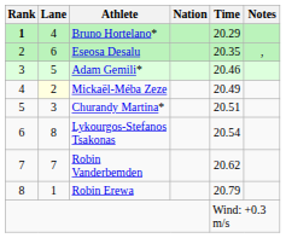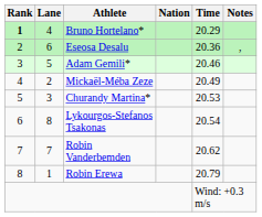 <table class="wikitable sortable" style="text-align:center;width: 60%;">
 <tr>
 <th scope="col">Rank</th>
 <th scope="col">Lane</th>
 <th scope="col">Athlete</th>
 <th scope="col">Nation</th>
 <th scope="col">Time</th>
 <th scope="col">Notes</th>
 </tr>
 <tr bgcolor=bbf3bb>
 <td><strong>1</strong></td>
 <td>4</td>
 <td align=left><a href='#'>Bruno Hortelano</a>*</td>
 <td align=left></td>
 <td>20.29</td>
 <td></td>
 </tr>
 <tr bgcolor=bbf3bb>
 <td>2</td>
 <td>6</td>
 <td align=left><a href='#'>Eseosa Desalu</a></td>
 <td align=left></td>
-<td>20.35</td>
+<td>20.36</td>
 <td>, </td>
 </tr>
 <tr bgcolor=ddffdd>
 <td>3</td>
 <td>5</td>
 <td align=left><a href='#'>Adam Gemili</a>*</td>
 <td align=left></td>
 <td>20.46</td>
 <td></td>
 </tr>
 <tr>
 <td>4</td>
-<td style="background: lightyellow;">2</td>
+<td>2</td>
 <td align=left><a href='#'>Mickaël-Méba Zeze</a></td>
 <td align=left></td>
 <td>20.49</td>
 <td></td>
 </tr>
 <tr>
 <td>5</td>
 <td>3</td>
 <td align=left><a href='#'>Churandy Martina</a>*</td>
 <td align=left></td>
-<td>20.51</td>
+<td>20.53</td>
 <td></td>
 </tr>
 <tr>
 <td>6</td>
 <td>8</td>
 <td align=left><a href='#'>Lykourgos-Stefanos Tsakonas</a></td>
 <td align=left></td>
 <td>20.54</td>
 <td></td>
 </tr>
 <tr>
 <td>7</td>
 <td>7</td>
 <td align=left><a href='#'>Robin Vanderbemden</a></td>
 <td align=left></td>
 <td>20.62</td>
 <td></td>
 </tr>
 <tr>
 <td>8</td>
 <td>1</td>
 <td align=left><a href='#'>Robin Erewa</a></td>
 <td align=left></td>
 <td>20.79</td>
 <td></td>
 </tr>
 <tr class="sortbottom">
 <td colspan="4"></td>
 <td colspan="2" style="text-align:left;">Wind: +0.3 m/s</td>
 </tr>
 </table>
